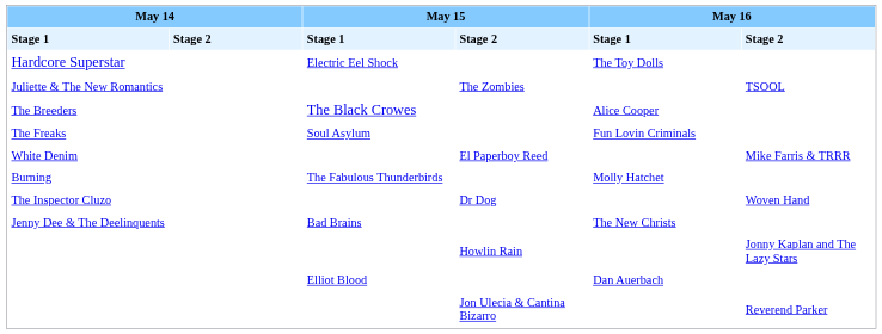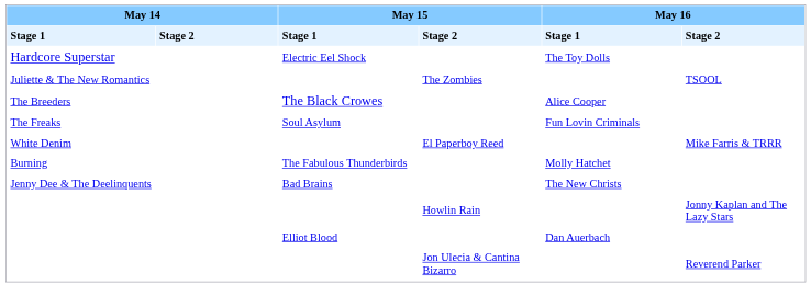 <table style="border: 1px solid #a0a0aa; width: 90%" cellpadding="5" cellspacing="1">
 <tr>
 <th width=33% colspan="2" style="background:#85CAFF"><strong>May 14</strong></th>
 <th width=33% colspan="2" style="background:#85CAFF">May 15</th>
 <th width=33% colspan="2" style="background:#85CAFF">May 16</th>
 </tr>
 <tr>
 <td width=17% style="background-color: #E3F2FF;"><strong>Stage 1</strong></td>
 <td width=14% style="background-color: #E3F2FF;"><strong>Stage 2</strong></td>
 <td width=16% style="background-color: #E3F2FF;"><strong>Stage 1</strong></td>
 <td width=14% style="background-color: #E3F2FF;"><strong>Stage 2</strong></td>
 <td width=16% style="background-color: #E3F2FF;"><strong>Stage 1</strong></td>
 <td width=14% style="background-color: #E3F2FF;"><strong>Stage 2</strong></td>
 </tr>
 <tr>
 <td><big><a href='#'>Hardcore Superstar</a></big></td>
 <td></td>
 <td><a href='#'>Electric Eel Shock</a></td>
 <td></td>
 <td><a href='#'>The Toy Dolls</a></td>
 <td></td>
 </tr>
 <tr>
 <td><a href='#'>Juliette & The New Romantics</a></td>
 <td></td>
 <td></td>
 <td><a href='#'>The Zombies</a></td>
 <td></td>
 <td><a href='#'>TSOOL</a></td>
 </tr>
 <tr>
 <td><a href='#'>The Breeders</a></td>
 <td></td>
 <td><big><a href='#'>The Black Crowes</a></big></td>
 <td></td>
 <td><a href='#'>Alice Cooper</a></td>
 <td></td>
 </tr>
 <tr>
 <td><a href='#'>The Freaks</a></td>
 <td></td>
 <td><a href='#'>Soul Asylum</a></td>
 <td></td>
 <td><a href='#'>Fun Lovin Criminals</a></td>
 <td></td>
 </tr>
 <tr>
 <td><a href='#'>White Denim</a></td>
 <td></td>
 <td></td>
 <td><a href='#'>El Paperboy Reed</a></td>
 <td></td>
 <td><a href='#'>Mike Farris & TRRR</a></td>
 </tr>
 <tr>
 <td><a href='#'>Burning</a></td>
 <td></td>
 <td><a href='#'>The Fabulous Thunderbirds</a></td>
 <td></td>
 <td><a href='#'>Molly Hatchet</a></td>
 <td></td>
 </tr>
 <tr>
-<td><a href='#'>The Inspector Cluzo</a></td>
-<td></td>
-<td></td>
-<td><a href='#'>Dr Dog</a></td>
-<td></td>
-<td><a href='#'>Woven Hand</a></td>
-</tr>
-<tr>
 <td><a href='#'>Jenny Dee & The Deelinquents</a></td>
 <td></td>
 <td><a href='#'>Bad Brains</a></td>
 <td></td>
 <td><a href='#'>The New Christs</a></td>
 <td></td>
 </tr>
 <tr>
 <td></td>
 <td></td>
 <td></td>
 <td><a href='#'>Howlin Rain</a></td>
 <td></td>
 <td><a href='#'>Jonny Kaplan and The Lazy Stars</a></td>
 </tr>
 <tr>
 <td></td>
 <td></td>
 <td><a href='#'>Elliot Blood</a></td>
 <td></td>
 <td><a href='#'>Dan Auerbach</a></td>
 <td></td>
 </tr>
 <tr>
 <td></td>
 <td></td>
 <td></td>
 <td><a href='#'>Jon Ulecia & Cantina Bizarro</a></td>
 <td></td>
 <td><a href='#'>Reverend Parker</a></td>
 </tr>
 <tr>
 </tr>
 </table>
